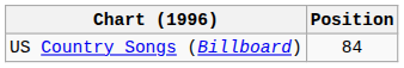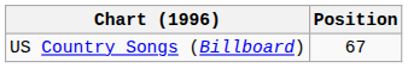 <table class="wikitable sortable">
 <tr>
 <th scope="col">Chart (1996)</th>
 <th scope="col">Position</th>
 </tr>
 <tr>
 <td>US <a href='#'>Country Songs</a> (<em><a href='#'>Billboard</a></em>)</td>
-<td align="center">84</td>
+<td align="center">67</td>
 </tr>
 </table>
